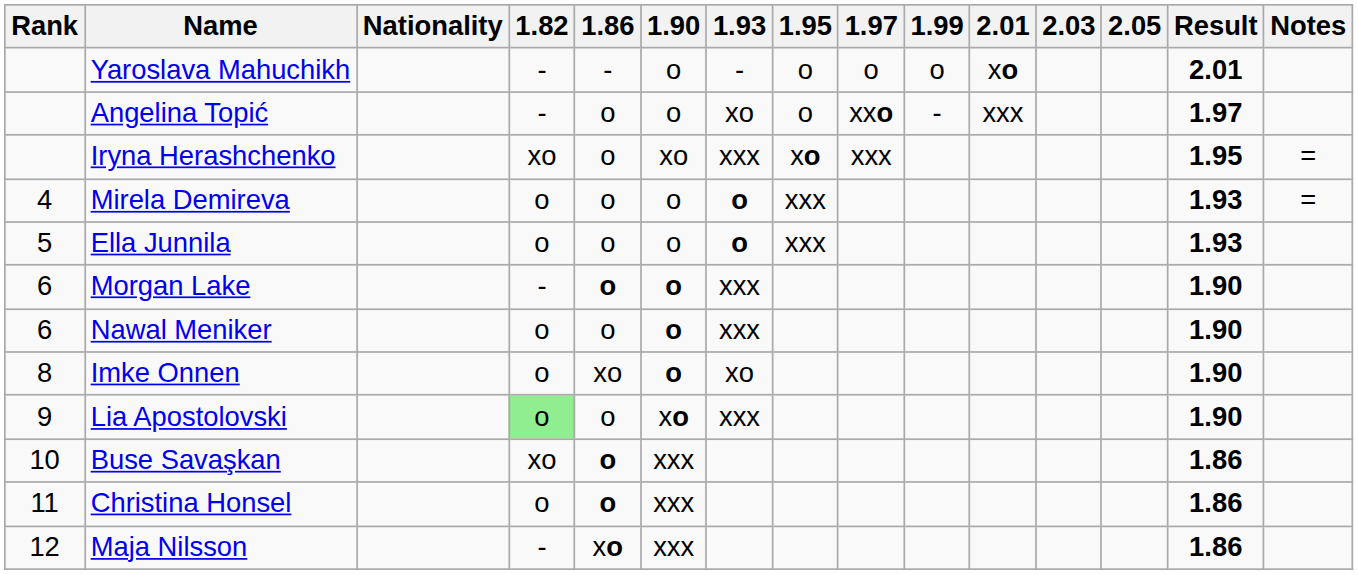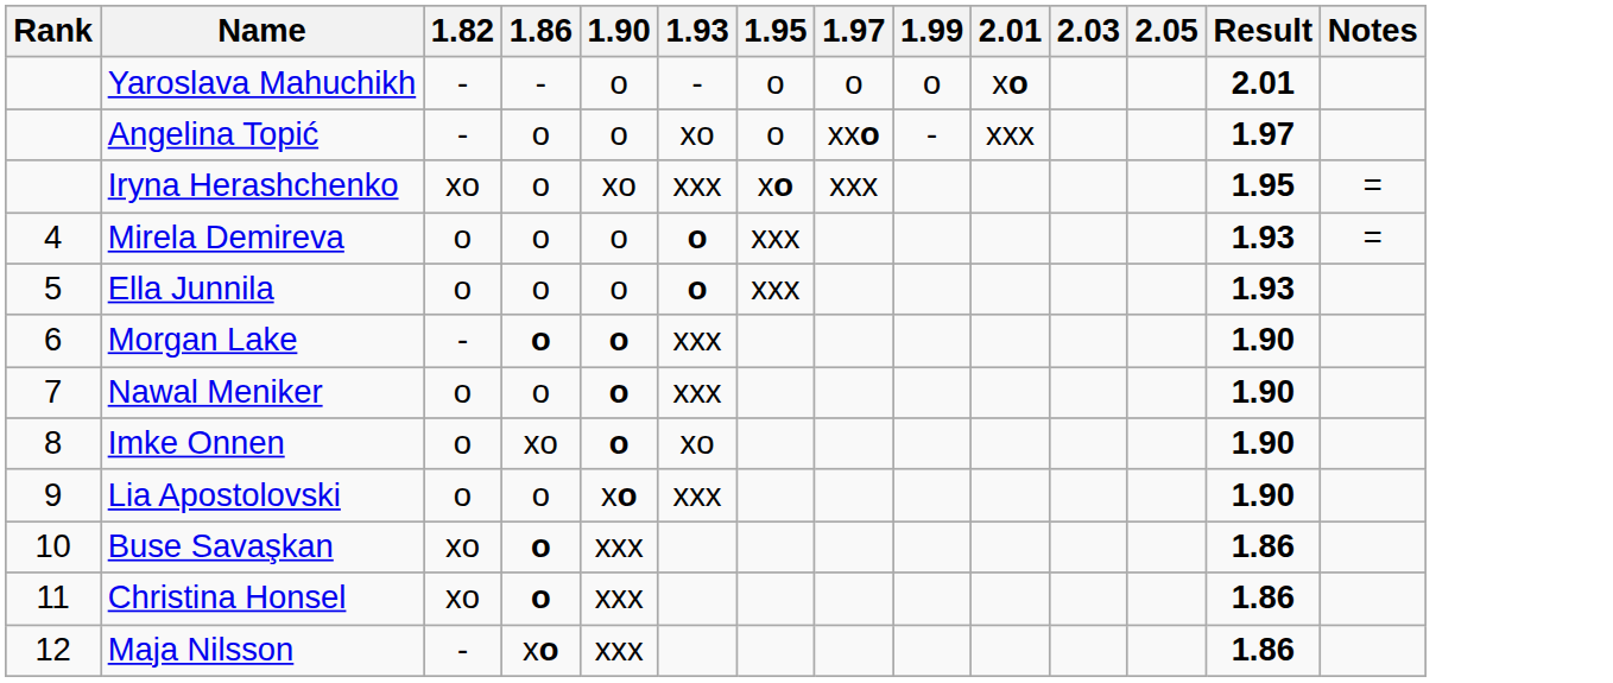 <table class="wikitable sortable" style="text-align:center">
 <tr>
 <th>Rank</th>
 <th>Name</th>
-<th>Nationality</th>
 <th>1.82</th>
 <th>1.86</th>
 <th>1.90</th>
 <th>1.93</th>
 <th>1.95</th>
 <th>1.97</th>
 <th>1.99</th>
 <th>2.01</th>
 <th>2.03</th>
 <th>2.05</th>
 <th>Result</th>
 <th>Notes</th>
 </tr>
 <tr>
 <td></td>
 <td align=left><a href='#'>Yaroslava Mahuchikh</a></td>
-<td align=left></td>
 <td>-</td>
 <td>-</td>
 <td>o</td>
 <td>-</td>
 <td>o</td>
 <td>o</td>
 <td>o</td>
 <td>x<strong>o</strong></td>
 <td></td>
 <td></td>
 <td><strong>2.01</strong></td>
 <td></td>
 </tr>
 <tr>
 <td></td>
 <td align=left><a href='#'>Angelina Topić</a></td>
-<td align=left></td>
 <td>-</td>
 <td>o</td>
 <td>o</td>
 <td>xo</td>
 <td>o</td>
 <td>xx<strong>o</strong></td>
 <td>-</td>
 <td>xxx</td>
 <td></td>
 <td></td>
 <td><strong>1.97</strong></td>
 <td></td>
 </tr>
 <tr>
 <td></td>
 <td align=left><a href='#'>Iryna Herashchenko</a></td>
-<td align=left></td>
 <td>xo</td>
 <td>o</td>
 <td>xo</td>
 <td>xxx</td>
 <td>x<strong>o</strong></td>
 <td>xxx</td>
 <td></td>
 <td></td>
 <td></td>
 <td></td>
 <td><strong>1.95</strong></td>
 <td>=</td>
 </tr>
 <tr>
 <td>4</td>
 <td align=left><a href='#'>Mirela Demireva</a></td>
-<td align=left></td>
 <td>o</td>
 <td>o</td>
 <td>o</td>
 <td><strong>o</strong></td>
 <td>xxx</td>
 <td></td>
 <td></td>
 <td></td>
 <td></td>
 <td></td>
 <td><strong>1.93</strong></td>
 <td>=</td>
 </tr>
 <tr>
 <td>5</td>
 <td align=left><a href='#'>Ella Junnila</a></td>
-<td align=left></td>
 <td>o</td>
 <td>o</td>
 <td>o</td>
 <td><strong>o</strong></td>
 <td>xxx</td>
 <td></td>
 <td></td>
 <td></td>
 <td></td>
 <td></td>
 <td><strong>1.93</strong></td>
 <td></td>
 </tr>
 <tr>
 <td>6</td>
 <td align=left><a href='#'>Morgan Lake</a></td>
-<td align=left></td>
 <td>-</td>
 <td><strong>o</strong></td>
 <td><strong>o</strong></td>
 <td>xxx</td>
 <td></td>
 <td></td>
 <td></td>
 <td></td>
 <td></td>
 <td></td>
 <td><strong>1.90</strong></td>
 <td></td>
 </tr>
 <tr>
-<td>6</td>
+<td>7</td>
 <td align=left><a href='#'>Nawal Meniker</a></td>
-<td align=left></td>
 <td>o</td>
 <td>o</td>
 <td><strong>o</strong></td>
 <td>xxx</td>
 <td></td>
 <td></td>
 <td></td>
 <td></td>
 <td></td>
 <td></td>
 <td><strong>1.90</strong></td>
 <td></td>
 </tr>
 <tr>
 <td>8</td>
 <td align=left><a href='#'>Imke Onnen</a></td>
-<td align=left></td>
 <td>o</td>
 <td>xo</td>
 <td><strong>o</strong></td>
 <td>xo</td>
 <td></td>
 <td></td>
 <td></td>
 <td></td>
 <td></td>
 <td></td>
 <td><strong>1.90</strong></td>
 <td></td>
 </tr>
 <tr>
 <td>9</td>
 <td align=left><a href='#'>Lia Apostolovski</a></td>
-<td align=left></td>
-<td style="background: lightgreen;">o</td>
+<td>o</td>
 <td>o</td>
 <td>x<strong>o</strong></td>
 <td>xxx</td>
 <td></td>
 <td></td>
 <td></td>
 <td></td>
 <td></td>
 <td></td>
 <td><strong>1.90</strong></td>
 <td></td>
 </tr>
 <tr>
 <td>10</td>
 <td align=left><a href='#'>Buse Savaşkan</a></td>
-<td align=left></td>
 <td>xo</td>
 <td><strong>o</strong></td>
 <td>xxx</td>
 <td></td>
 <td></td>
 <td></td>
 <td></td>
 <td></td>
 <td></td>
 <td></td>
 <td><strong>1.86</strong></td>
 <td></td>
 </tr>
 <tr>
 <td>11</td>
 <td align=left><a href='#'>Christina Honsel</a></td>
-<td align=left></td>
-<td>o</td>
+<td>xo</td>
 <td><strong>o</strong></td>
 <td>xxx</td>
 <td></td>
 <td></td>
 <td></td>
 <td></td>
 <td></td>
 <td></td>
 <td></td>
 <td><strong>1.86</strong></td>
 <td></td>
 </tr>
 <tr>
 <td>12</td>
 <td align=left><a href='#'>Maja Nilsson</a></td>
-<td align=left></td>
 <td>-</td>
 <td>x<strong>o</strong></td>
 <td>xxx</td>
 <td></td>
 <td></td>
 <td></td>
 <td></td>
 <td></td>
 <td></td>
 <td></td>
 <td><strong>1.86</strong></td>
 <td></td>
 </tr>
 </table>
